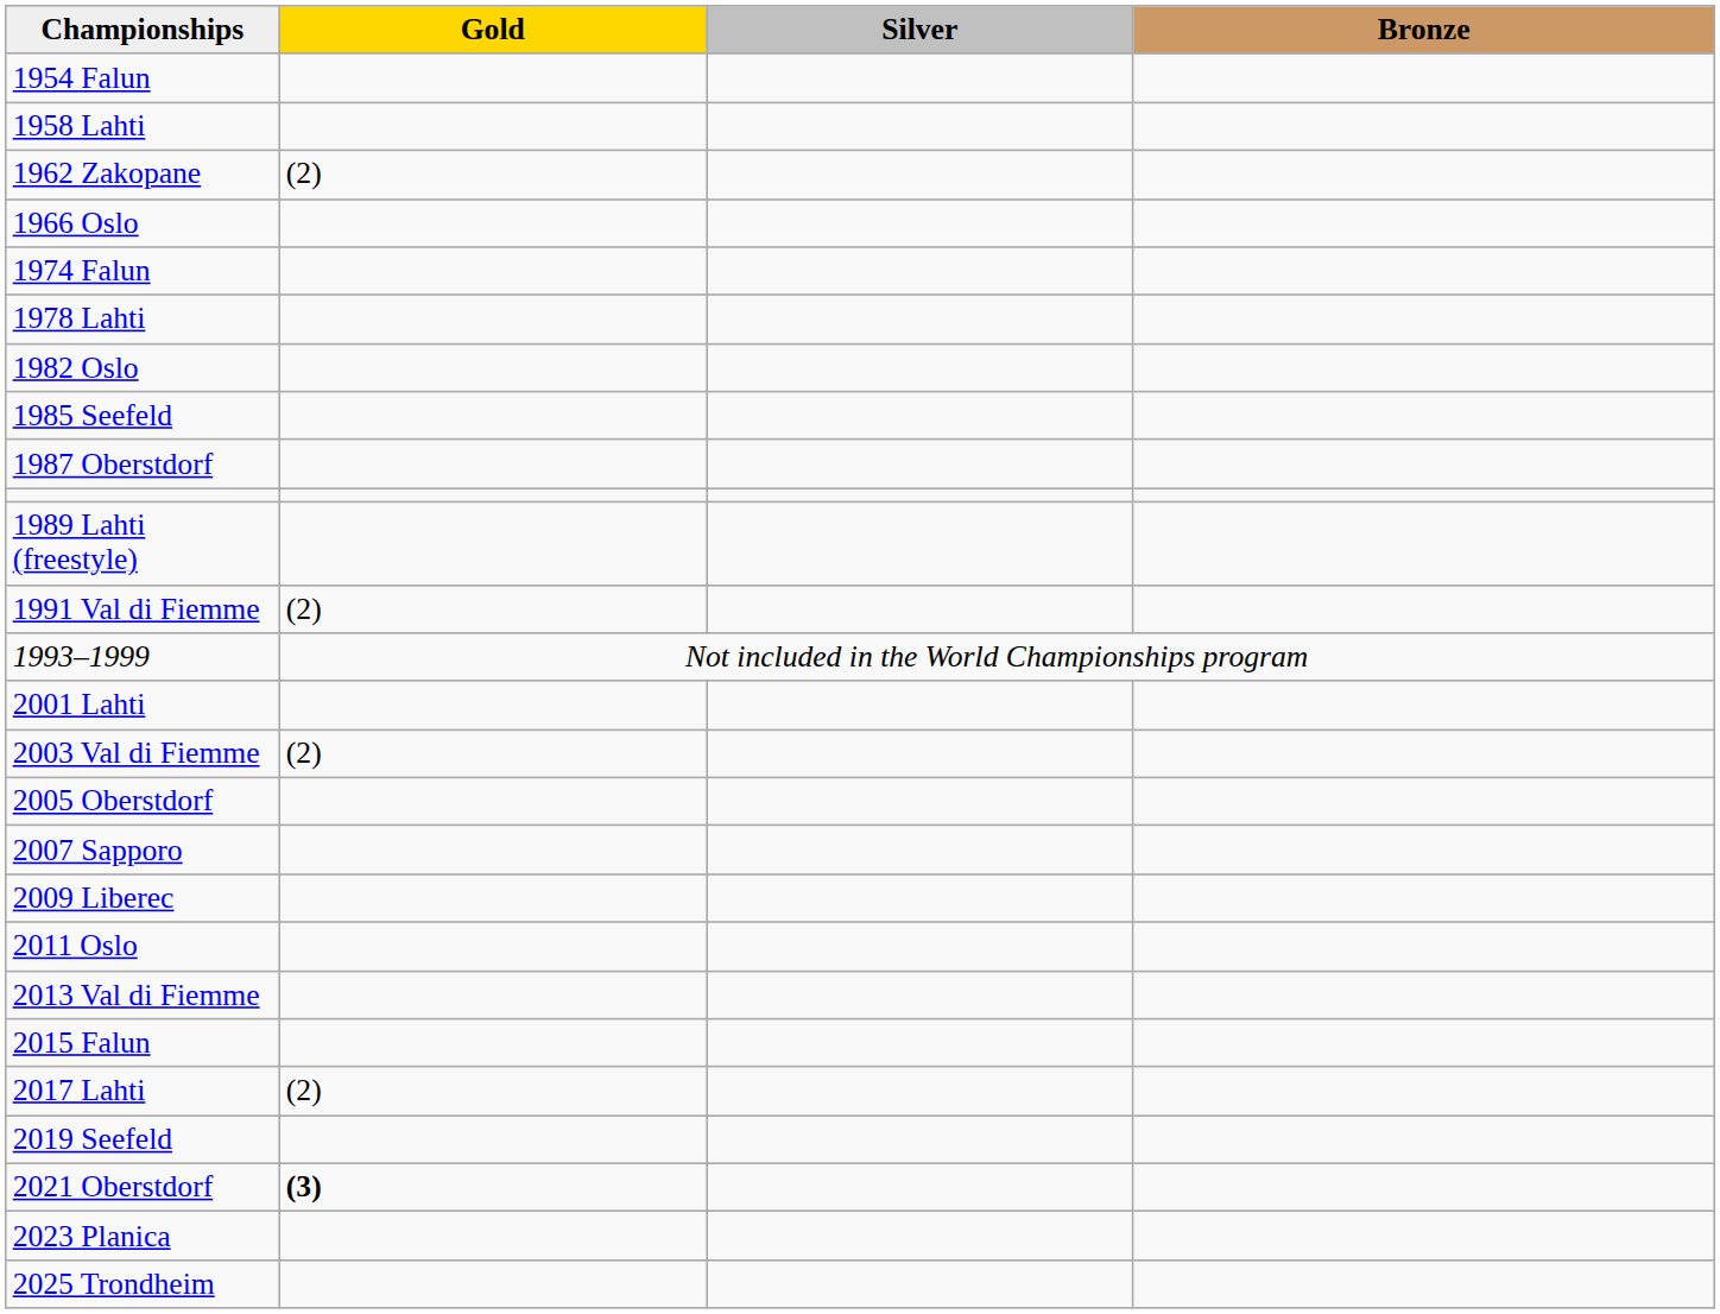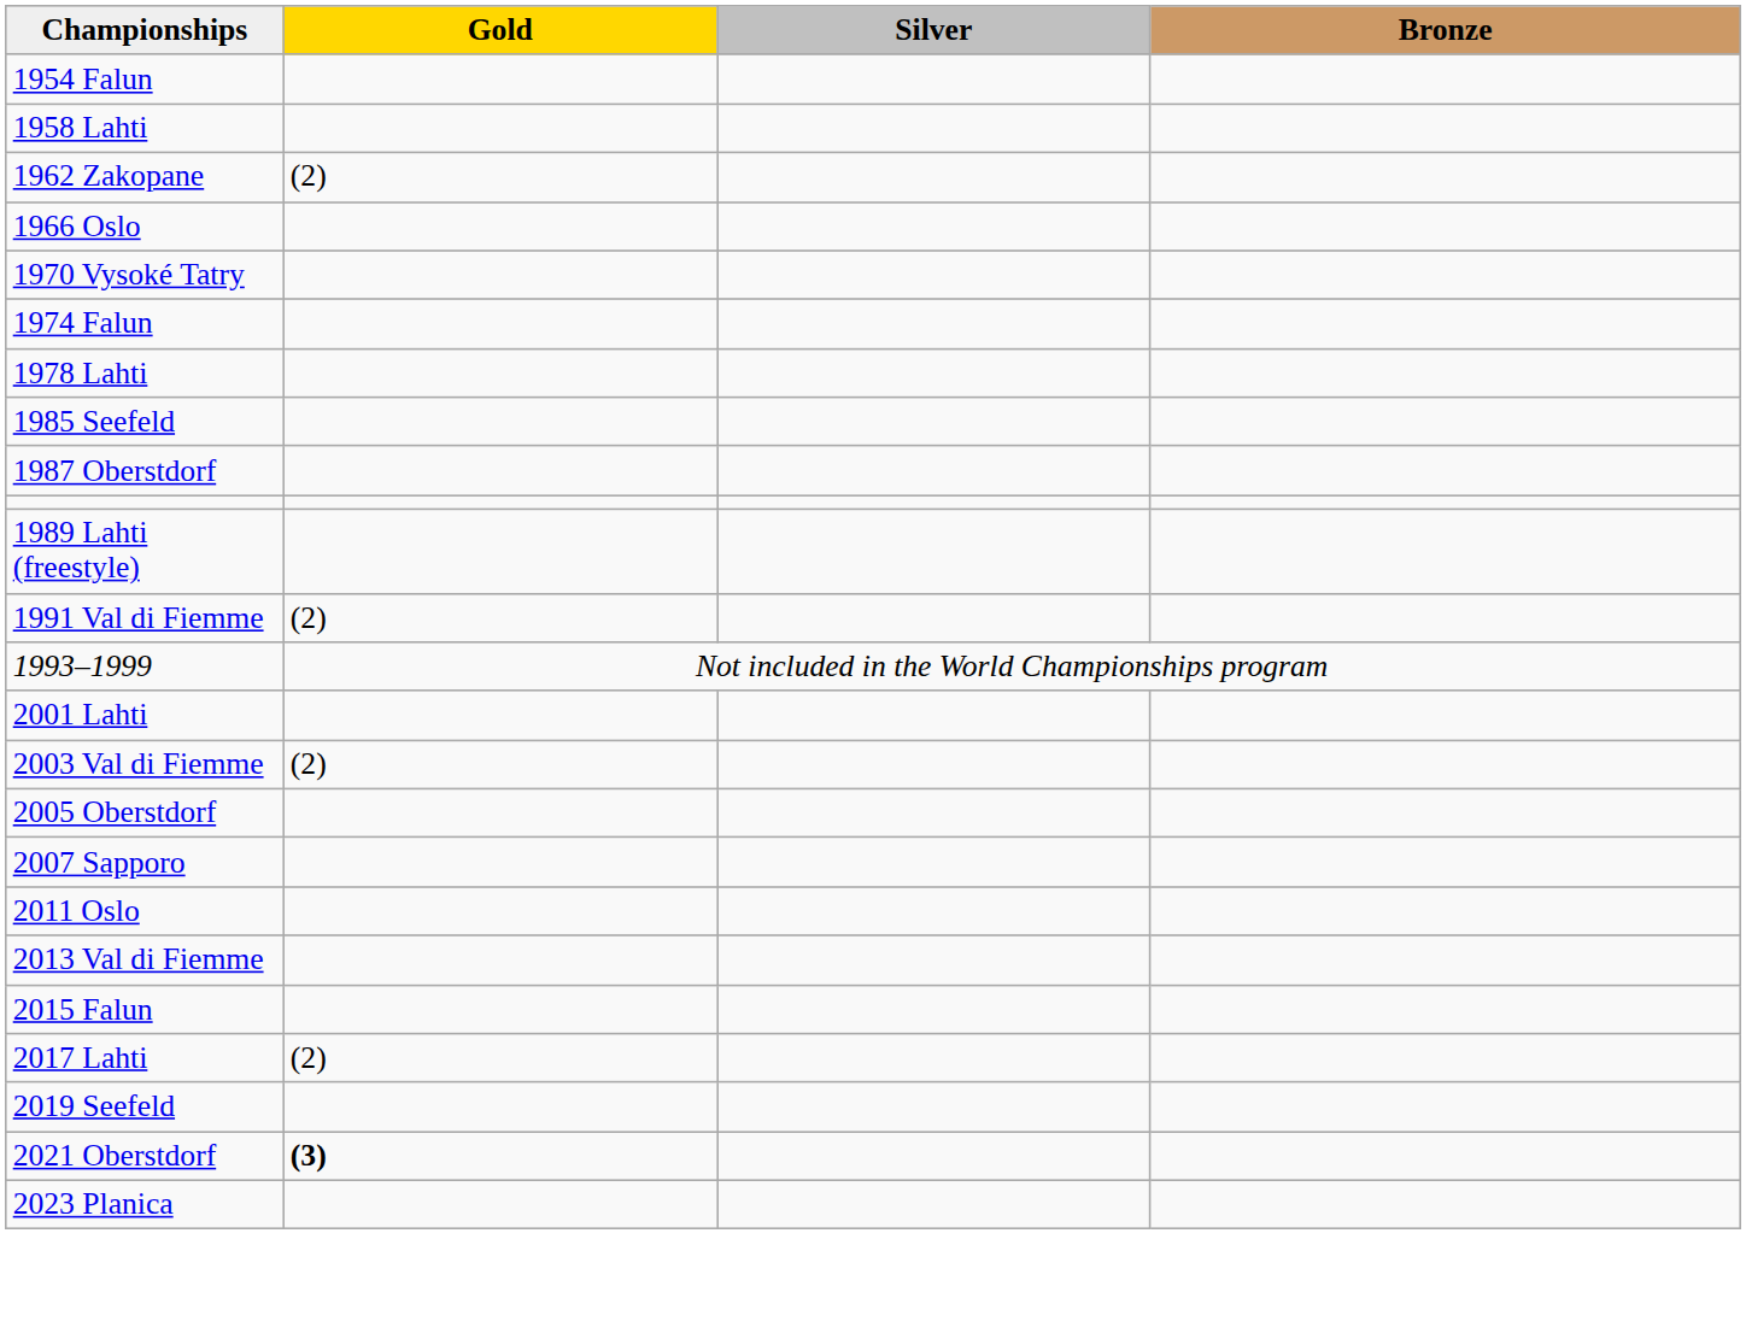 <table class="wikitable sortable" style="width:900px;">
 <tr>
 <th style="width:16%; background:#efefef;">Championships</th>
 <th style="width:25%; background:gold">Gold</th>
 <th style="width:25%; background:silver">Silver</th>
 <th style="width:34%; background:#CC9966">Bronze</th>
 </tr>
 <tr>
 <td><a href='#'>1954 Falun</a></td>
 <td></td>
 <td></td>
 <td></td>
 </tr>
 <tr>
 <td><a href='#'>1958 Lahti</a></td>
 <td></td>
 <td></td>
 <td></td>
 </tr>
 <tr>
 <td><a href='#'>1962 Zakopane</a></td>
 <td> (2)</td>
 <td></td>
 <td></td>
 </tr>
 <tr>
 <td><a href='#'>1966 Oslo</a></td>
 <td></td>
 <td></td>
 <td></td>
 </tr>
 <tr>
+<td><a href='#'>1970 Vysoké Tatry</a></td>
+<td></td>
+<td></td>
+<td></td>
+</tr>
+<tr>
 <td><a href='#'>1974 Falun</a></td>
 <td></td>
 <td></td>
 <td></td>
 </tr>
 <tr>
 <td><a href='#'>1978 Lahti</a></td>
-<td></td>
-<td></td>
-<td></td>
-</tr>
-<tr>
-<td><a href='#'>1982 Oslo</a></td>
 <td></td>
 <td></td>
 <td></td>
 </tr>
 <tr>
 <td><a href='#'>1985 Seefeld</a></td>
 <td></td>
 <td></td>
 <td></td>
 </tr>
 <tr>
 <td><a href='#'>1987 Oberstdorf</a></td>
 <td></td>
 <td></td>
 <td></td>
 </tr>
 <tr>
 <td><a href='#'></a></td>
 <td></td>
 <td></td>
 <td></td>
 </tr>
 <tr>
 <td><a href='#'>1989 Lahti (freestyle)</a></td>
 <td></td>
 <td></td>
 <td></td>
 </tr>
 <tr>
 <td><a href='#'>1991 Val di Fiemme</a></td>
 <td> (2)</td>
 <td></td>
 <td></td>
 </tr>
 <tr>
 <td><em>1993–1999</em></td>
 <td colspan=3 align=center><em>Not included in the World Championships program</em></td>
 </tr>
 <tr>
 <td><a href='#'>2001 Lahti</a></td>
 <td></td>
 <td></td>
 <td></td>
 </tr>
 <tr>
 <td><a href='#'>2003 Val di Fiemme</a></td>
 <td> (2)</td>
 <td></td>
 <td></td>
 </tr>
 <tr>
 <td><a href='#'>2005 Oberstdorf</a></td>
 <td></td>
 <td></td>
 <td></td>
 </tr>
 <tr>
 <td><a href='#'>2007 Sapporo</a></td>
 <td></td>
 <td></td>
 <td></td>
 </tr>
 <tr>
-<td><a href='#'>2009 Liberec</a></td>
-<td></td>
-<td></td>
-<td></td>
-</tr>
-<tr>
 <td><a href='#'>2011 Oslo</a></td>
 <td></td>
 <td></td>
 <td></td>
 </tr>
 <tr>
 <td><a href='#'>2013 Val di Fiemme</a></td>
 <td></td>
 <td></td>
 <td></td>
 </tr>
 <tr>
 <td><a href='#'>2015 Falun</a></td>
 <td></td>
 <td></td>
 <td></td>
 </tr>
 <tr>
 <td><a href='#'>2017 Lahti</a></td>
 <td> (2)</td>
 <td></td>
 <td></td>
 </tr>
 <tr>
 <td><a href='#'>2019 Seefeld</a></td>
 <td></td>
 <td></td>
 <td></td>
 </tr>
 <tr>
 <td><a href='#'>2021 Oberstdorf</a></td>
 <td> <strong>(3)</strong></td>
 <td></td>
 <td></td>
 </tr>
 <tr>
 <td><a href='#'>2023 Planica</a></td>
 <td></td>
 <td></td>
 <td></td>
 </tr>
-<tr>
-<td><a href='#'>2025 Trondheim</a></td>
-<td></td>
-<td></td>
-<td></td>
-</tr>
 </table>
